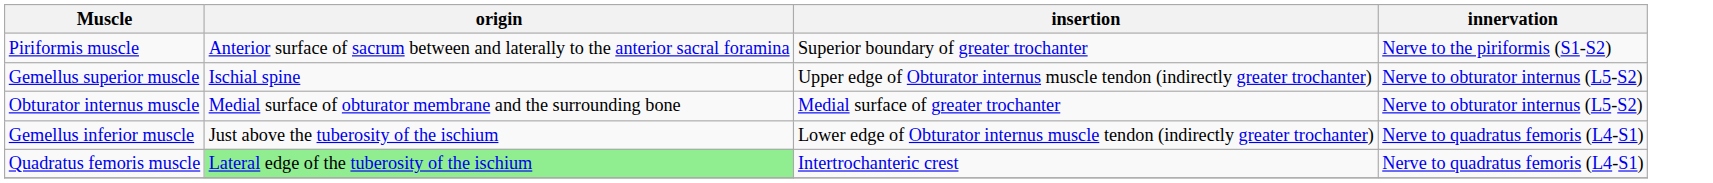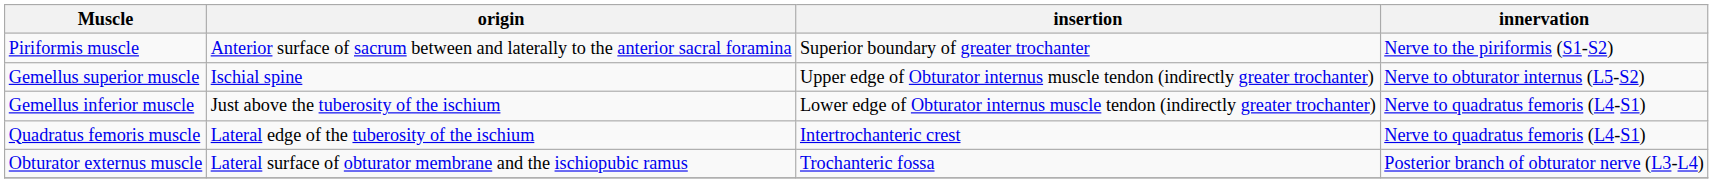 <table class="sortable wikitable">
 <tr>
 <th>Muscle</th>
 <th>origin</th>
 <th>insertion</th>
 <th>innervation</th>
 </tr>
 <tr>
 <td><a href='#'>Piriformis muscle</a></td>
 <td><a href='#'>Anterior</a> surface of <a href='#'>sacrum</a> between and laterally to the <a href='#'>anterior sacral foramina</a></td>
 <td>Superior boundary of <a href='#'>greater trochanter</a></td>
 <td><a href='#'>Nerve to the piriformis</a> (<a href='#'>S1</a>-<a href='#'>S2</a>)</td>
 </tr>
 <tr>
 <td><a href='#'>Gemellus superior muscle</a></td>
 <td><a href='#'>Ischial spine</a></td>
 <td>Upper edge of <a href='#'>Obturator internus</a> muscle tendon (indirectly <a href='#'>greater trochanter</a>)</td>
 <td><a href='#'>Nerve to obturator internus</a> (<a href='#'>L5</a>-<a href='#'>S2</a>)</td>
 </tr>
 <tr>
-<td><a href='#'>Obturator internus muscle</a></td>
-<td><a href='#'>Medial</a> surface of <a href='#'>obturator membrane</a> and the surrounding bone</td>
-<td><a href='#'>Medial</a> surface of <a href='#'>greater trochanter</a></td>
-<td><a href='#'>Nerve to obturator internus</a> (<a href='#'>L5</a>-<a href='#'>S2</a>)</td>
-</tr>
-<tr>
 <td><a href='#'>Gemellus inferior muscle</a></td>
 <td>Just above the <a href='#'>tuberosity of the ischium</a></td>
 <td>Lower edge of <a href='#'>Obturator internus muscle</a> tendon (indirectly <a href='#'>greater trochanter</a>)</td>
 <td><a href='#'>Nerve to quadratus femoris</a> (<a href='#'>L4</a>-<a href='#'>S1</a>)</td>
 </tr>
 <tr>
 <td><a href='#'>Quadratus femoris muscle</a></td>
-<td style="background: lightgreen;"><a href='#'>Lateral</a> edge of the <a href='#'>tuberosity of the ischium</a></td>
+<td><a href='#'>Lateral</a> edge of the <a href='#'>tuberosity of the ischium</a></td>
 <td><a href='#'>Intertrochanteric crest</a></td>
 <td><a href='#'>Nerve to quadratus femoris</a> (<a href='#'>L4</a>-<a href='#'>S1</a>)</td>
 </tr>
 <tr>
+<td><a href='#'>Obturator externus muscle</a></td>
+<td><a href='#'>Lateral</a> surface of <a href='#'>obturator membrane</a> and the <a href='#'>ischiopubic ramus</a></td>
+<td><a href='#'>Trochanteric fossa</a></td>
+<td><a href='#'>Posterior branch of obturator nerve</a> (<a href='#'>L3</a>-<a href='#'>L4</a>)</td>
+</tr>
+<tr>
 </tr>
 </table>
